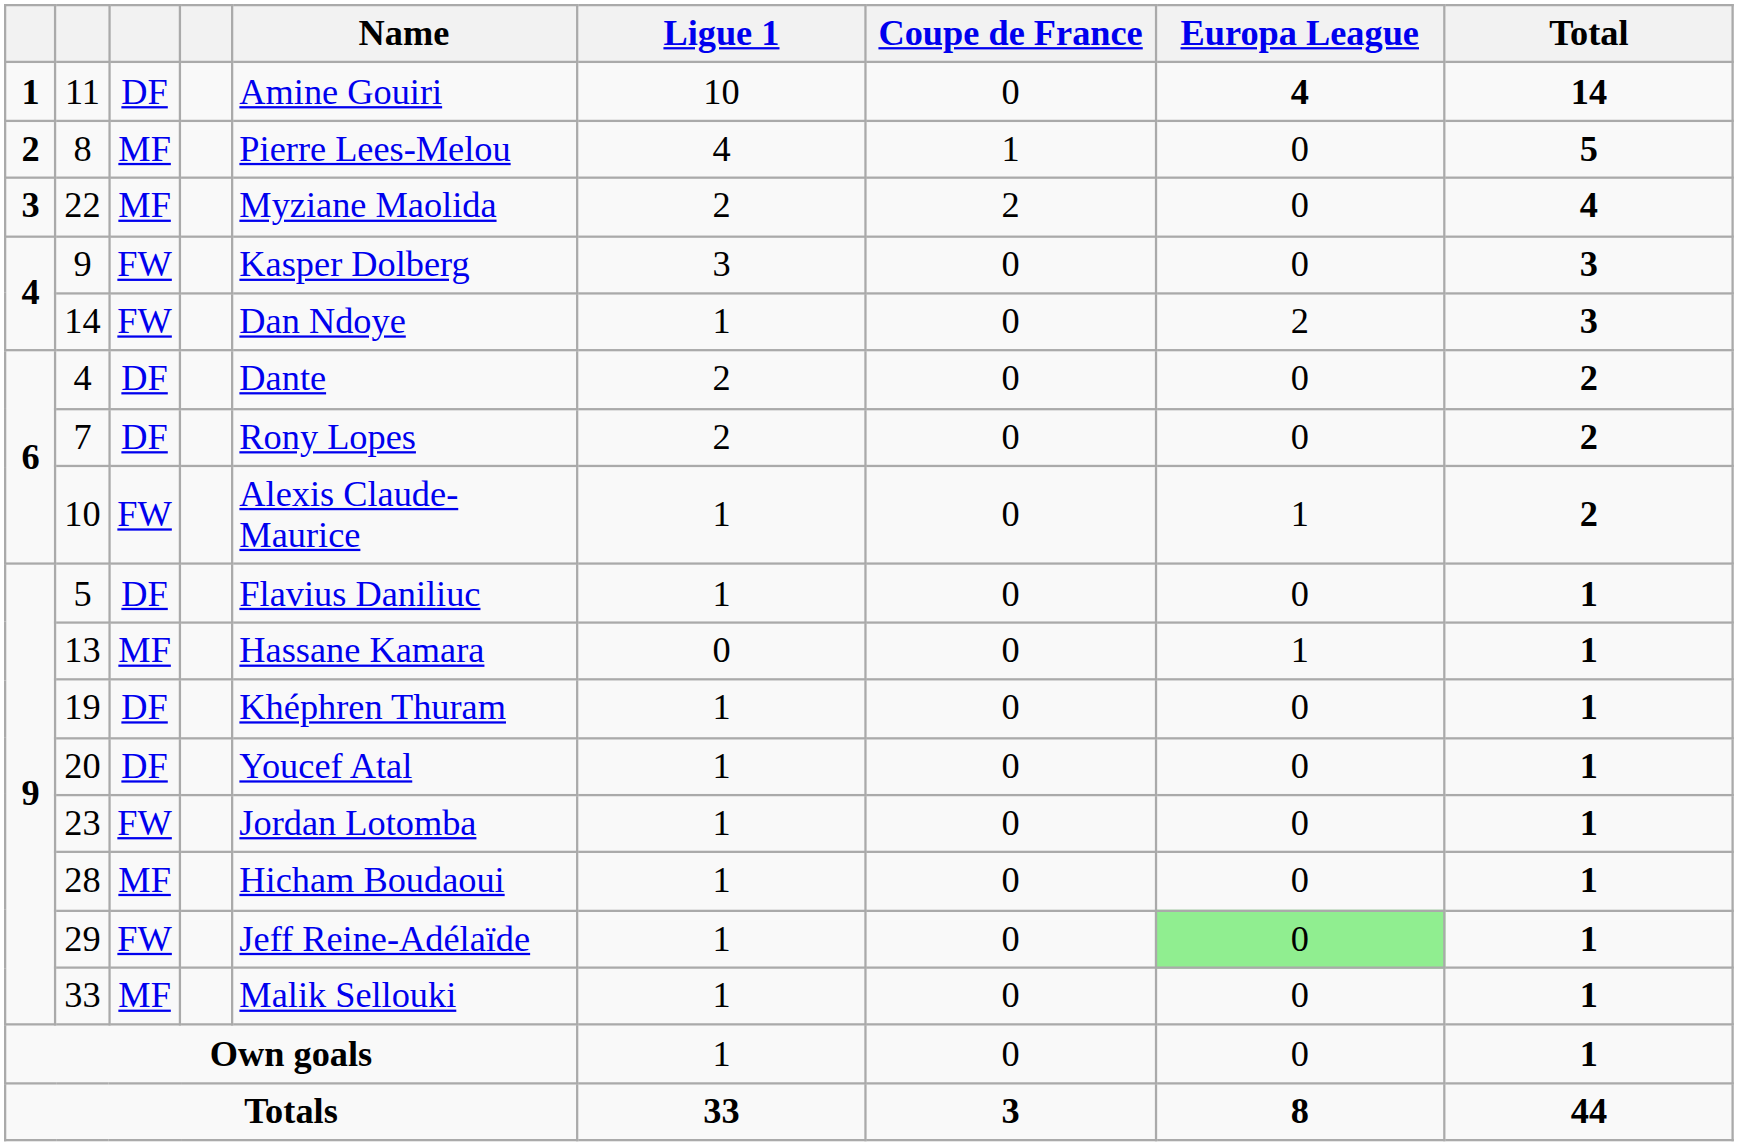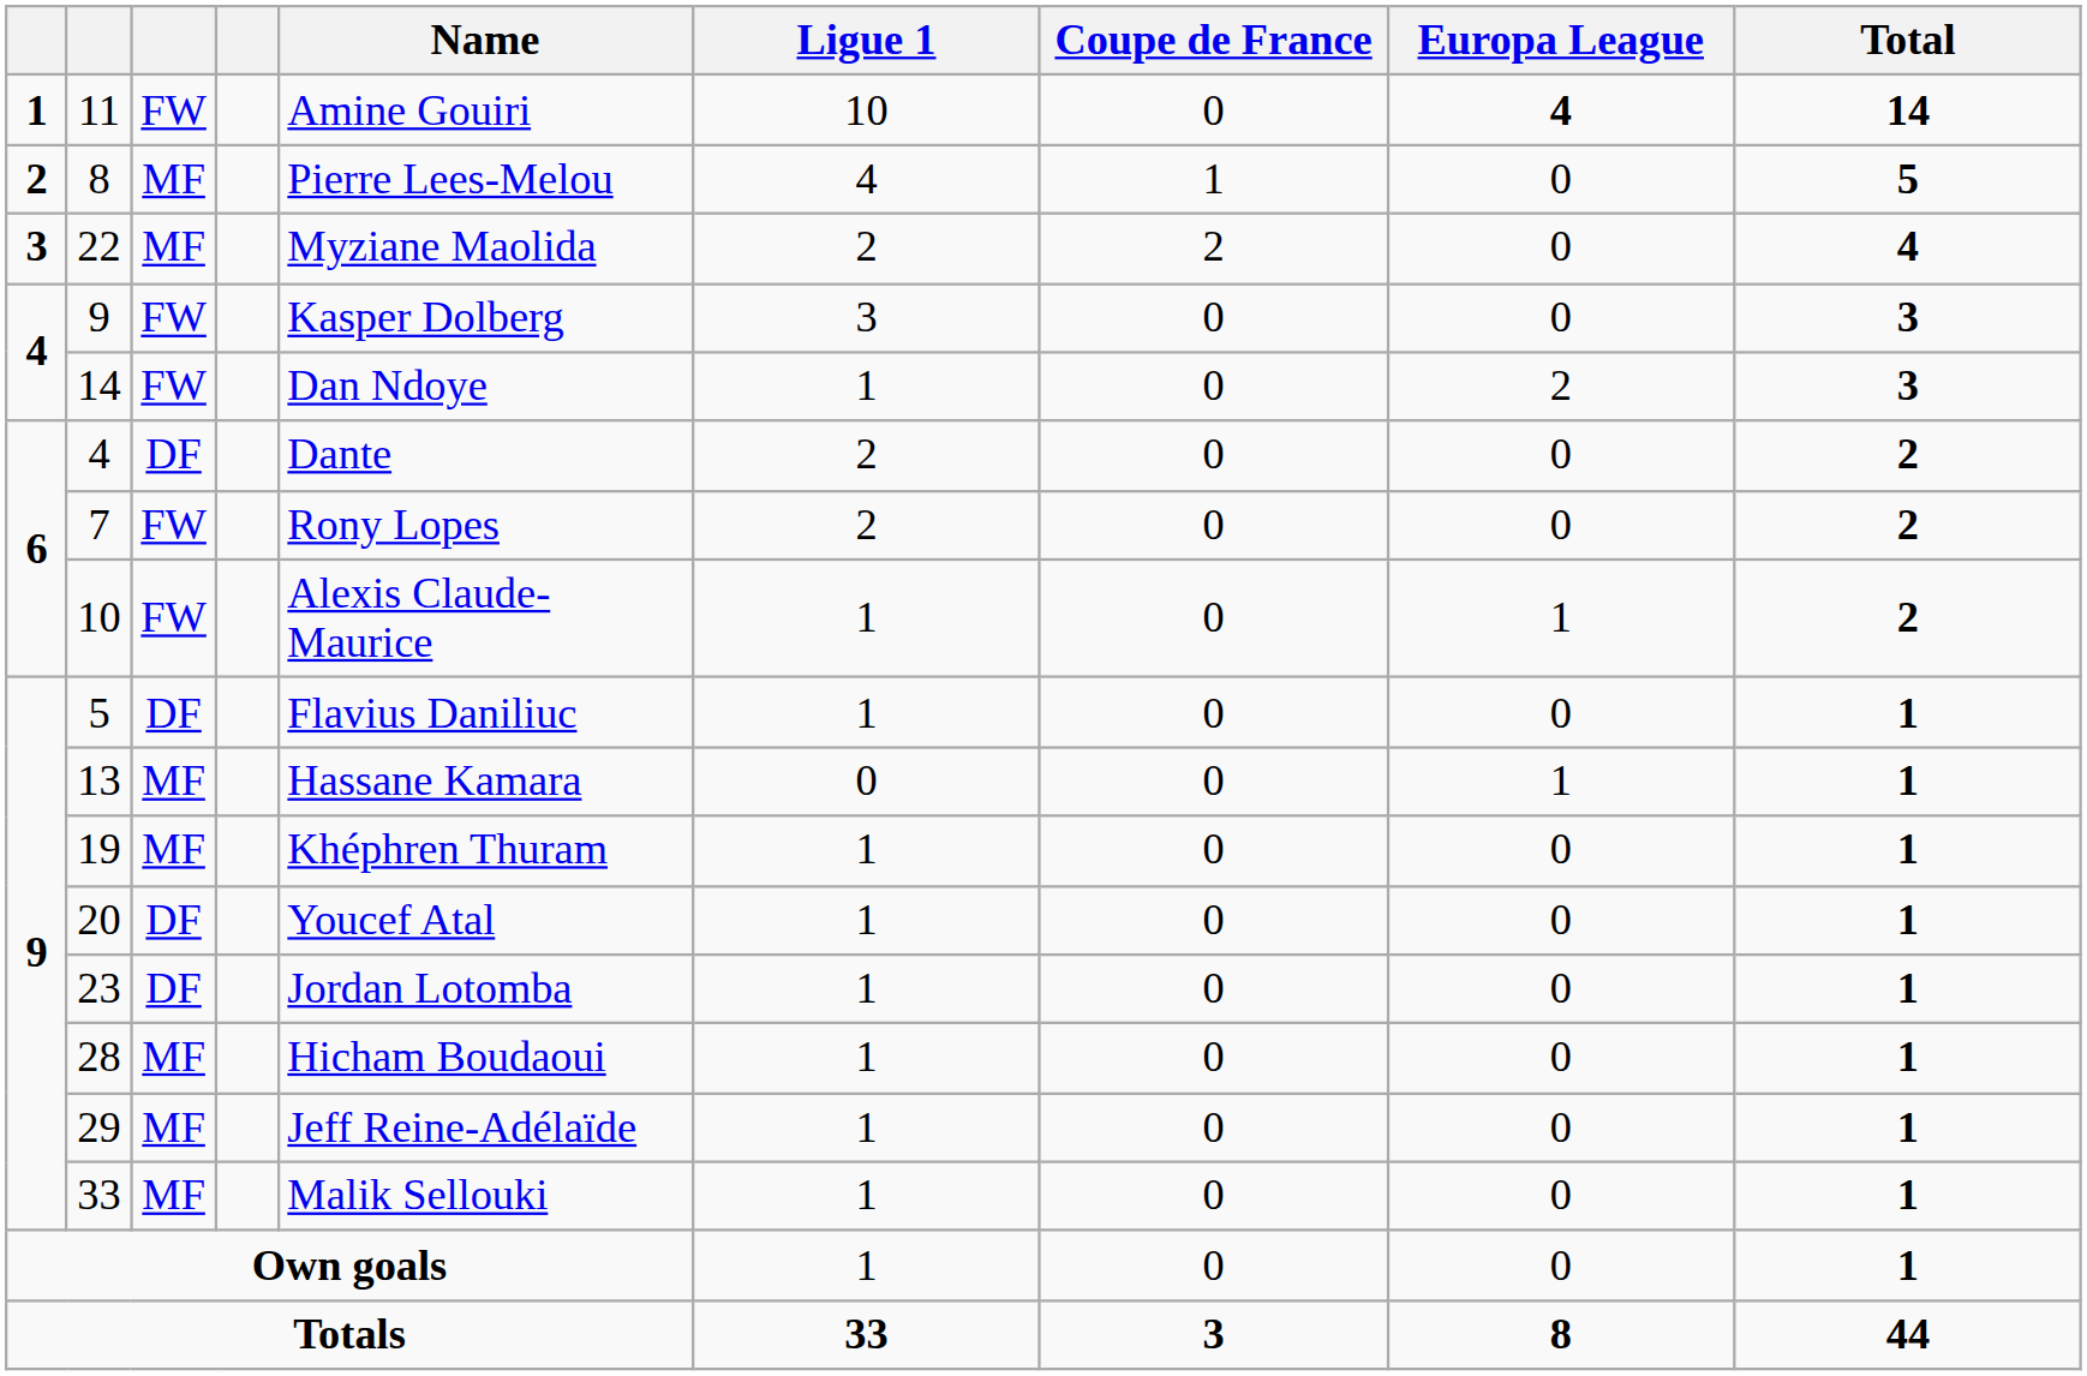 <table class="wikitable" style="text-align:center">
 <tr>
 <th width=15></th>
 <th width=15></th>
 <th width=15></th>
 <th width=15></th>
 <th width=145>Name</th>
 <th width=120><a href='#'>Ligue 1</a></th>
 <th width=120><a href='#'>Coupe de France</a></th>
 <th width=120><a href='#'>Europa League</a></th>
 <th width=120>Total</th>
 </tr>
 <tr>
 <td><strong>1</strong></td>
 <td>11</td>
-<td><a href='#'>DF</a></td>
+<td><a href='#'>FW</a></td>
 <td></td>
 <td align=left><a href='#'>Amine Gouiri</a></td>
 <td>10</td>
 <td>0</td>
 <td><strong>4</strong></td>
 <td><strong>14</strong></td>
 </tr>
 <tr>
 <td><strong>2</strong></td>
 <td>8</td>
 <td><a href='#'>MF</a></td>
 <td></td>
 <td align=left><a href='#'>Pierre Lees-Melou</a></td>
 <td>4</td>
 <td>1</td>
 <td>0</td>
 <td><strong>5</strong></td>
 </tr>
 <tr>
 <td><strong>3</strong></td>
 <td>22</td>
 <td><a href='#'>MF</a></td>
 <td></td>
 <td align=left><a href='#'>Myziane Maolida</a></td>
 <td>2</td>
 <td>2</td>
 <td>0</td>
 <td><strong>4</strong></td>
 </tr>
 <tr>
 <td rowspan=2><strong>4</strong></td>
 <td>9</td>
 <td><a href='#'>FW</a></td>
 <td></td>
 <td align=left><a href='#'>Kasper Dolberg</a></td>
 <td>3</td>
 <td>0</td>
 <td>0</td>
 <td><strong>3</strong></td>
 </tr>
 <tr>
 <td>14</td>
 <td><a href='#'>FW</a></td>
 <td></td>
 <td align=left><a href='#'>Dan Ndoye</a></td>
 <td>1</td>
 <td>0</td>
 <td>2</td>
 <td><strong>3</strong></td>
 </tr>
 <tr>
 <td rowspan=3><strong>6</strong></td>
 <td>4</td>
 <td><a href='#'>DF</a></td>
 <td></td>
 <td align=left><a href='#'>Dante</a></td>
 <td>2</td>
 <td>0</td>
 <td>0</td>
 <td><strong>2</strong></td>
 </tr>
 <tr>
 <td>7</td>
-<td><a href='#'>DF</a></td>
+<td><a href='#'>FW</a></td>
 <td></td>
 <td align=left><a href='#'>Rony Lopes</a></td>
 <td>2</td>
 <td>0</td>
 <td>0</td>
 <td><strong>2</strong></td>
 </tr>
 <tr>
 <td>10</td>
 <td><a href='#'>FW</a></td>
 <td></td>
 <td align=left><a href='#'>Alexis Claude-Maurice</a></td>
 <td>1</td>
 <td>0</td>
 <td>1</td>
 <td><strong>2</strong></td>
 </tr>
 <tr>
 <td rowspan=8><strong>9</strong></td>
 <td>5</td>
 <td><a href='#'>DF</a></td>
 <td></td>
 <td align=left><a href='#'>Flavius Daniliuc</a></td>
 <td>1</td>
 <td>0</td>
 <td>0</td>
 <td><strong>1</strong></td>
 </tr>
 <tr>
 <td>13</td>
 <td><a href='#'>MF</a></td>
 <td></td>
 <td align=left><a href='#'>Hassane Kamara</a></td>
 <td>0</td>
 <td>0</td>
 <td>1</td>
 <td><strong>1</strong></td>
 </tr>
 <tr>
 <td>19</td>
-<td><a href='#'>DF</a></td>
+<td><a href='#'>MF</a></td>
 <td></td>
 <td align=left><a href='#'>Khéphren Thuram</a></td>
 <td>1</td>
 <td>0</td>
 <td>0</td>
 <td><strong>1</strong></td>
 </tr>
 <tr>
 <td>20</td>
 <td><a href='#'>DF</a></td>
 <td></td>
 <td align=left><a href='#'>Youcef Atal</a></td>
 <td>1</td>
 <td>0</td>
 <td>0</td>
 <td><strong>1</strong></td>
 </tr>
 <tr>
 <td>23</td>
-<td><a href='#'>FW</a></td>
+<td><a href='#'>DF</a></td>
 <td></td>
 <td align=left><a href='#'>Jordan Lotomba</a></td>
 <td>1</td>
 <td>0</td>
 <td>0</td>
 <td><strong>1</strong></td>
 </tr>
 <tr>
 <td>28</td>
 <td><a href='#'>MF</a></td>
 <td></td>
 <td align=left><a href='#'>Hicham Boudaoui</a></td>
 <td>1</td>
 <td>0</td>
 <td>0</td>
 <td><strong>1</strong></td>
 </tr>
 <tr>
 <td>29</td>
-<td><a href='#'>FW</a></td>
+<td><a href='#'>MF</a></td>
 <td></td>
 <td align=left><a href='#'>Jeff Reine-Adélaïde</a></td>
 <td>1</td>
 <td>0</td>
-<td style="background: lightgreen;">0</td>
+<td>0</td>
 <td><strong>1</strong></td>
 </tr>
 <tr>
 <td>33</td>
 <td><a href='#'>MF</a></td>
 <td></td>
 <td align=left><a href='#'>Malik Sellouki</a></td>
 <td>1</td>
 <td>0</td>
 <td>0</td>
 <td><strong>1</strong></td>
 </tr>
 <tr>
 <td colspan=5><strong>Own goals</strong></td>
 <td>1</td>
 <td>0</td>
 <td>0</td>
 <td><strong>1</strong></td>
 </tr>
 <tr>
 <td colspan=5><strong>Totals</strong></td>
 <td><strong>33</strong></td>
 <td><strong>3</strong></td>
 <td><strong>8</strong></td>
 <td><strong>44</strong></td>
 </tr>
 </table>
